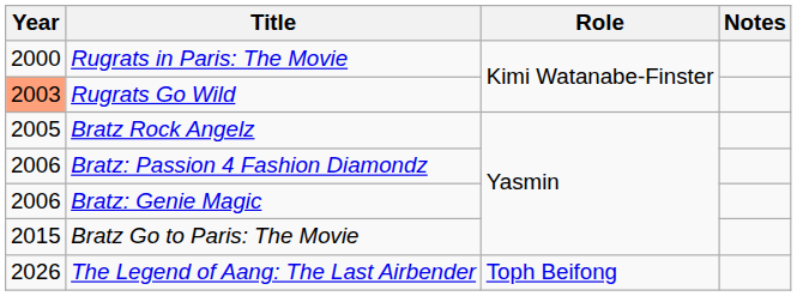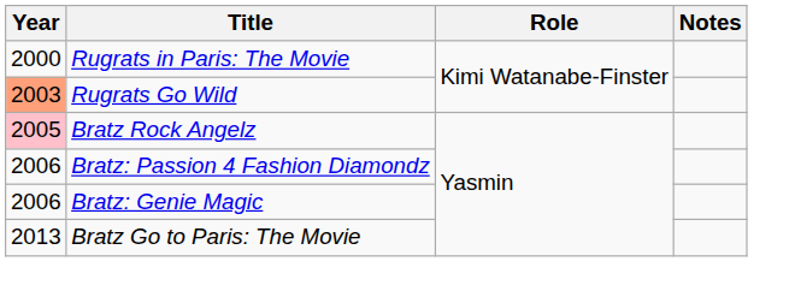 <table class="wikitable sortable">
 <tr>
 <th>Year</th>
 <th>Title</th>
 <th>Role</th>
 <th class="unsortable">Notes</th>
 </tr>
 <tr>
 <td>2000</td>
 <td><em><a href='#'>Rugrats in Paris: The Movie</a></em></td>
 <td rowspan="2">Kimi Watanabe-Finster</td>
 <td></td>
 </tr>
 <tr>
 <td style="background: lightsalmon;">2003</td>
 <td><em><a href='#'>Rugrats Go Wild</a></em></td>
 <td></td>
 </tr>
 <tr>
-<td>2005</td>
+<td style="background: pink;">2005</td>
 <td><em><a href='#'>Bratz Rock Angelz</a></em></td>
 <td rowspan="4">Yasmin</td>
 <td></td>
 </tr>
 <tr>
 <td>2006</td>
 <td><em><a href='#'>Bratz: Passion 4 Fashion Diamondz</a></em></td>
 <td></td>
 </tr>
 <tr>
 <td>2006</td>
 <td><em><a href='#'>Bratz: Genie Magic</a></em></td>
 <td></td>
 </tr>
 <tr>
-<td>2015</td>
+<td>2013</td>
 <td><em>Bratz Go to Paris: The Movie</em></td>
 <td></td>
 </tr>
-<tr>
-<td>2026</td>
-<td><em><a href='#'>The Legend of Aang: The Last Airbender</a></em></td>
-<td><a href='#'>Toph Beifong</a></td>
-<td></td>
-</tr>
 </table>
